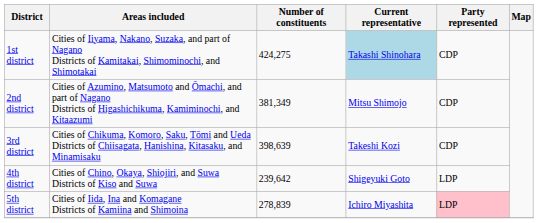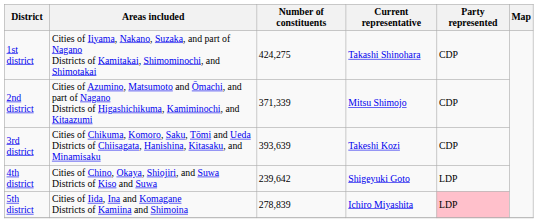 <table class="wikitable">
 <tr>
 <th>District</th>
 <th>Areas included</th>
 <th>Number of constituents</th>
 <th>Current representative</th>
 <th>Party represented</th>
 <th>Map</th>
 </tr>
 <tr>
 <td><a href='#'>1st district</a></td>
 <td>Cities of <a href='#'>Iiyama</a>, <a href='#'>Nakano</a>, <a href='#'>Suzaka</a>, and part of <a href='#'>Nagano</a><br>Districts of <a href='#'>Kamitakai</a>, <a href='#'>Shimominochi</a>, and <a href='#'>Shimotakai</a></td>
 <td>424,275</td>
-<td style="background: lightblue;"><a href='#'>Takashi Shinohara</a></td>
+<td><a href='#'>Takashi Shinohara</a></td>
 <td>CDP</td>
 <td rowspan="5"></td>
 </tr>
 <tr>
 <td><a href='#'>2nd district</a></td>
 <td>Cities of <a href='#'>Azumino</a>, <a href='#'>Matsumoto</a> and <a href='#'>Ōmachi</a>, and part of <a href='#'>Nagano</a><br>Districts of <a href='#'>Higashichikuma</a>, <a href='#'>Kamiminochi</a>, and <a href='#'>Kitaazumi</a></td>
-<td>381,349</td>
+<td>371,339</td>
 <td><a href='#'>Mitsu Shimojo</a></td>
 <td>CDP</td>
 </tr>
 <tr>
 <td><a href='#'>3rd district</a></td>
 <td>Cities of <a href='#'>Chikuma</a>, <a href='#'>Komoro</a>, <a href='#'>Saku</a>, <a href='#'>Tōmi</a> and <a href='#'>Ueda</a><br>Districts of <a href='#'>Chiisagata</a>, <a href='#'>Hanishina</a>, <a href='#'>Kitasaku</a>, and <a href='#'>Minamisaku</a></td>
-<td>398,639</td>
+<td>393,639</td>
 <td><a href='#'>Takeshi Kozi</a></td>
 <td>CDP</td>
 </tr>
 <tr>
 <td><a href='#'>4th district</a></td>
 <td>Cities of <a href='#'>Chino</a>, <a href='#'>Okaya</a>, <a href='#'>Shiojiri</a>, and <a href='#'>Suwa</a><br>Districts of <a href='#'>Kiso</a> and <a href='#'>Suwa</a></td>
 <td>239,642</td>
 <td><a href='#'>Shigeyuki Goto</a></td>
 <td>LDP</td>
 </tr>
 <tr>
 <td><a href='#'>5th district</a></td>
 <td>Cities of <a href='#'>Iida</a>, <a href='#'>Ina</a> and <a href='#'>Komagane</a><br>Districts of <a href='#'>Kamiina</a> and <a href='#'>Shimoina</a></td>
 <td>278,839</td>
 <td><a href='#'>Ichiro Miyashita</a></td>
 <td style="background: pink;">LDP</td>
 </tr>
 <tr>
 </tr>
 </table>
